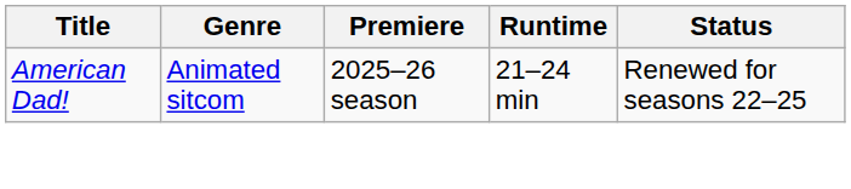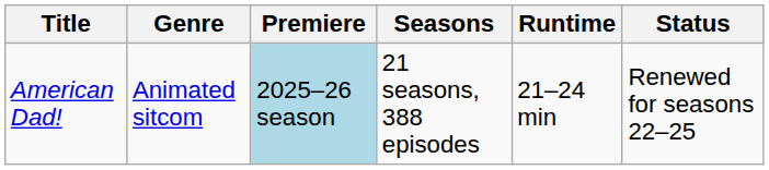 <table class="wikitable sortable" style="width:80%;">
 <tr>
 <th>Title</th>
 <th>Genre</th>
 <th>Premiere</th>
+<th>Seasons</th>
 <th>Runtime</th>
 <th>Status</th>
 </tr>
 <tr>
 <td><em><a href='#'>American Dad!</a></em></td>
 <td><a href='#'>Animated sitcom</a></td>
-<td>2025–26 season</td>
+<td style="background: lightblue;">2025–26 season</td>
+<td>21 seasons, 388 episodes</td>
 <td>21–24 min</td>
 <td>Renewed for seasons 22–25</td>
 </tr>
 </table>
